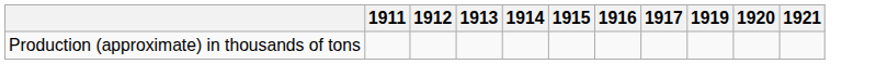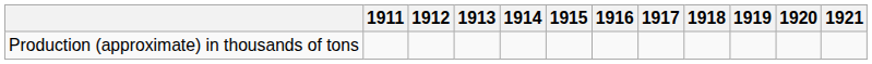 <table class="wikitable">
 <tr>
 <th></th>
 <th>1911</th>
 <th>1912</th>
 <th>1913</th>
 <th>1914</th>
 <th>1915</th>
 <th>1916</th>
 <th>1917</th>
+<th>1918</th>
 <th>1919</th>
 <th>1920</th>
 <th>1921</th>
 </tr>
 <tr>
 <td>Production (approximate) in thousands of tons</td>
 <td></td>
 <td></td>
 <td></td>
 <td></td>
 <td></td>
 <td></td>
 <td></td>
 <td></td>
 <td></td>
 <td></td>
+<td></td>
 </tr>
 </table>
